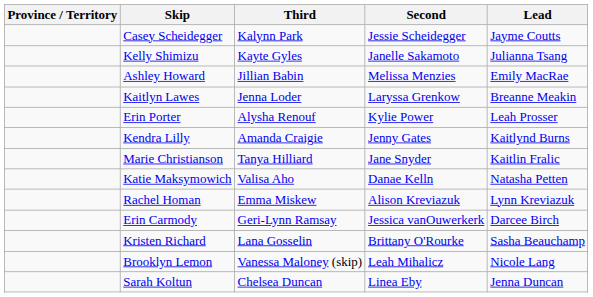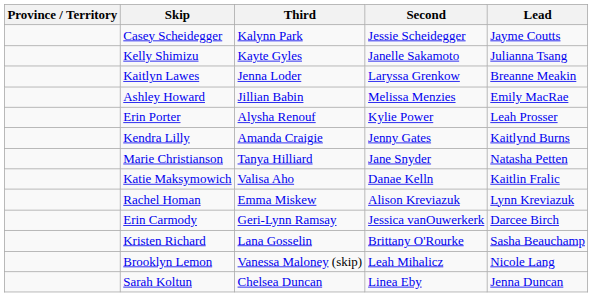 <table class="wikitable">
 <tr>
 <th>Province / Territory</th>
 <th>Skip</th>
 <th>Third</th>
 <th>Second</th>
 <th>Lead</th>
 </tr>
 <tr>
 <td></td>
 <td><a href='#'>Casey Scheidegger</a></td>
 <td><a href='#'>Kalynn Park</a></td>
 <td><a href='#'>Jessie Scheidegger</a></td>
 <td><a href='#'>Jayme Coutts</a></td>
 </tr>
 <tr>
 <td></td>
 <td><a href='#'>Kelly Shimizu</a></td>
 <td><a href='#'>Kayte Gyles</a></td>
 <td><a href='#'>Janelle Sakamoto</a></td>
 <td><a href='#'>Julianna Tsang</a></td>
 </tr>
 <tr>
 <td></td>
+<td><a href='#'>Kaitlyn Lawes</a></td>
+<td><a href='#'>Jenna Loder</a></td>
+<td><a href='#'>Laryssa Grenkow</a></td>
+<td><a href='#'>Breanne Meakin</a></td>
+</tr>
+<tr>
+<td></td>
 <td><a href='#'>Ashley Howard</a></td>
 <td><a href='#'>Jillian Babin</a></td>
 <td><a href='#'>Melissa Menzies</a></td>
 <td><a href='#'>Emily MacRae</a></td>
-</tr>
-<tr>
-<td></td>
-<td><a href='#'>Kaitlyn Lawes</a></td>
-<td><a href='#'>Jenna Loder</a></td>
-<td><a href='#'>Laryssa Grenkow</a></td>
-<td><a href='#'>Breanne Meakin</a></td>
 </tr>
 <tr>
 <td></td>
 <td><a href='#'>Erin Porter</a></td>
 <td><a href='#'>Alysha Renouf</a></td>
 <td><a href='#'>Kylie Power</a></td>
 <td><a href='#'>Leah Prosser</a></td>
 </tr>
 <tr>
 <td></td>
 <td><a href='#'>Kendra Lilly</a></td>
 <td><a href='#'>Amanda Craigie</a></td>
 <td><a href='#'>Jenny Gates</a></td>
 <td><a href='#'>Kaitlynd Burns</a></td>
 </tr>
 <tr>
 <td></td>
 <td><a href='#'>Marie Christianson</a></td>
 <td><a href='#'>Tanya Hilliard</a></td>
 <td><a href='#'>Jane Snyder</a></td>
-<td><a href='#'>Kaitlin Fralic</a></td>
+<td><a href='#'>Natasha Petten</a></td>
 </tr>
 <tr>
 <td></td>
 <td><a href='#'>Katie Maksymowich</a></td>
 <td><a href='#'>Valisa Aho</a></td>
 <td><a href='#'>Danae Kelln</a></td>
-<td><a href='#'>Natasha Petten</a></td>
+<td><a href='#'>Kaitlin Fralic</a></td>
 </tr>
 <tr>
 <td></td>
 <td><a href='#'>Rachel Homan</a></td>
 <td><a href='#'>Emma Miskew</a></td>
 <td><a href='#'>Alison Kreviazuk</a></td>
 <td><a href='#'>Lynn Kreviazuk</a></td>
 </tr>
 <tr>
 <td></td>
 <td><a href='#'>Erin Carmody</a></td>
 <td><a href='#'>Geri-Lynn Ramsay</a></td>
 <td><a href='#'>Jessica vanOuwerkerk</a></td>
 <td><a href='#'>Darcee Birch</a></td>
 </tr>
 <tr>
 <td></td>
 <td><a href='#'>Kristen Richard</a></td>
 <td><a href='#'>Lana Gosselin</a></td>
 <td><a href='#'>Brittany O'Rourke</a></td>
 <td><a href='#'>Sasha Beauchamp</a></td>
 </tr>
 <tr>
 <td></td>
 <td><a href='#'>Brooklyn Lemon</a></td>
 <td><a href='#'>Vanessa Maloney</a> (skip)</td>
 <td><a href='#'>Leah Mihalicz</a></td>
 <td><a href='#'>Nicole Lang</a></td>
 </tr>
 <tr>
 <td></td>
 <td><a href='#'>Sarah Koltun</a></td>
 <td><a href='#'>Chelsea Duncan</a></td>
 <td><a href='#'>Linea Eby</a></td>
 <td><a href='#'>Jenna Duncan</a></td>
 </tr>
 </table>
